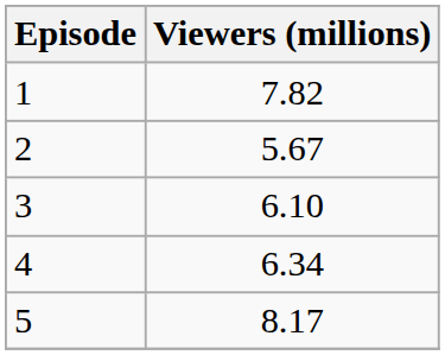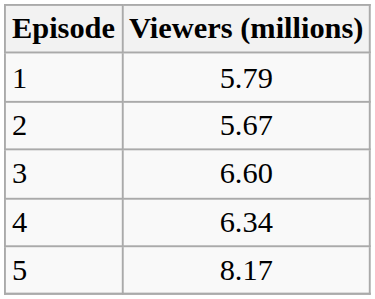 <table class="wikitable">
 <tr>
 <th align="left">Episode</th>
 <th align="left">Viewers (millions)</th>
 </tr>
 <tr>
 <td align="left">1</td>
-<td align="center">7.82</td>
+<td align="center">5.79</td>
 </tr>
 <tr>
 <td align="left">2</td>
 <td align="center">5.67</td>
 </tr>
 <tr>
 <td align="left">3</td>
-<td align="center">6.10</td>
+<td align="center">6.60</td>
 </tr>
 <tr>
 <td align="left">4</td>
 <td align="center">6.34</td>
 </tr>
 <tr>
 <td align="left">5</td>
 <td align="center">8.17</td>
 </tr>
 <tr>
 </tr>
 </table>
